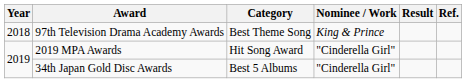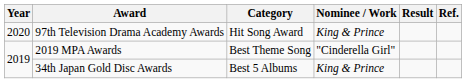 <table class="wikitable">
 <tr>
 <th>Year</th>
 <th>Award</th>
 <th>Category</th>
 <th>Nominee / Work</th>
 <th>Result</th>
 <th>Ref.</th>
 </tr>
 <tr>
-<td>2018</td>
+<td>2020</td>
 <td>97th Television Drama Academy Awards</td>
-<td>Best Theme Song</td>
+<td>Hit Song Award</td>
 <td><em>King & Prince</em></td>
 <td></td>
 <td></td>
 </tr>
 <tr>
 <td rowspan="2">2019</td>
 <td>2019 MPA Awards</td>
-<td>Hit Song Award</td>
+<td>Best Theme Song</td>
 <td>"Cinderella Girl"</td>
 <td></td>
 <td></td>
 </tr>
 <tr>
 <td>34th Japan Gold Disc Awards</td>
 <td>Best 5 Albums</td>
-<td>"Cinderella Girl"</td>
+<td><em>King & Prince</em></td>
 <td></td>
 <td></td>
 </tr>
 </table>
